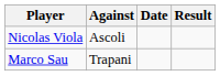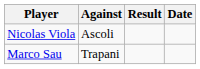 <table class="wikitable sortable">
 <tr>
 <th>Player</th>
 <th>Against</th>
+<th style="text-align:center;">Result</th>
 <th>Date</th>
-<th style="text-align:center;">Result</th>
 </tr>
 <tr>
 <td> <a href='#'>Nicolas Viola</a></td>
 <td>Ascoli</td>
+<td style="text-align:center;"> </td>
 <td></td>
-<td style="text-align:center;"> </td>
 </tr>
 <tr>
 <td> <a href='#'>Marco Sau</a></td>
 <td>Trapani</td>
+<td style="text-align:center;"> </td>
 <td></td>
-<td style="text-align:center;"> </td>
 </tr>
 </table>
